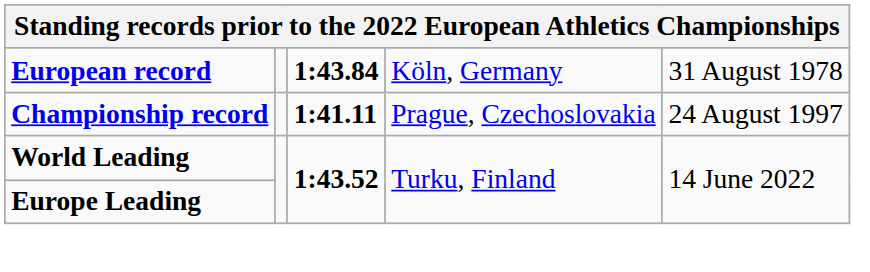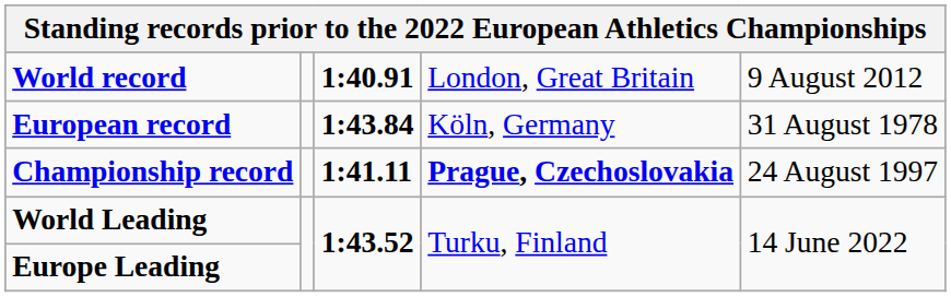 <table class="wikitable">
 <tr>
 <th colspan="5">Standing records prior to the 2022 European Athletics Championships</th>
+</tr>
+<tr>
+<td><strong><a href='#'>World record</a></strong></td>
+<td></td>
+<td><strong>1:40.91 </strong></td>
+<td><a href='#'>London</a>, <a href='#'>Great Britain</a></td>
+<td>9 August 2012</td>
 </tr>
 <tr>
 <td><strong><a href='#'>European record</a></strong></td>
 <td></td>
 <td><strong>1:43.84</strong></td>
 <td><a href='#'>Köln</a>, <a href='#'>Germany</a></td>
 <td>31 August 1978</td>
 </tr>
 <tr>
 <td><strong><a href='#'>Championship record</a></strong></td>
 <td></td>
 <td><strong>1:41.11</strong></td>
-<td><a href='#'>Prague</a>, <a href='#'>Czechoslovakia</a></td>
+<td><strong><a href='#'>Prague</a>, <a href='#'>Czechoslovakia</a></strong></td>
 <td>24 August 1997</td>
 </tr>
 <tr>
 <td><strong>World Leading</strong></td>
 <td rowspan=2></td>
 <td rowspan=2><strong>1:43.52</strong></td>
 <td rowspan=2><a href='#'>Turku</a>, <a href='#'>Finland</a></td>
 <td rowspan=2>14 June 2022</td>
 </tr>
 <tr>
 <td><strong>Europe Leading</strong></td>
 </tr>
 </table>
